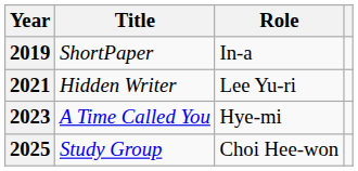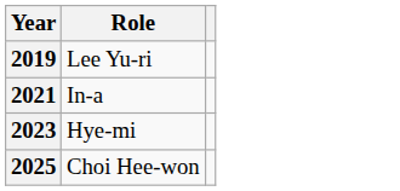 <table class="wikitable plainrowheaders sortable">
 <tr>
 <th scope="col">Year</th>
-<th scope="col">Title</th>
 <th scope="col">Role</th>
 <th scope="col" class="unsortable"></th>
 </tr>
 <tr>
 <th scope="row">2019</th>
-<td><em>ShortPaper</em></td>
-<td>In-a</td>
+<td>Lee Yu-ri</td>
 <td></td>
 </tr>
 <tr>
 <th scope="row">2021</th>
-<td><em>Hidden Writer</em></td>
-<td>Lee Yu-ri</td>
+<td>In-a</td>
 <td style="text-align:center"></td>
 </tr>
 <tr>
 <th scope="row">2023</th>
-<td><em><a href='#'>A Time Called You</a></em></td>
 <td>Hye-mi</td>
 <td style="text-align:center"></td>
 </tr>
 <tr>
 <th scope="row">2025</th>
-<td><em><a href='#'>Study Group</a></em></td>
 <td>Choi Hee-won</td>
 <td style="text-align:center"></td>
 </tr>
 </table>
